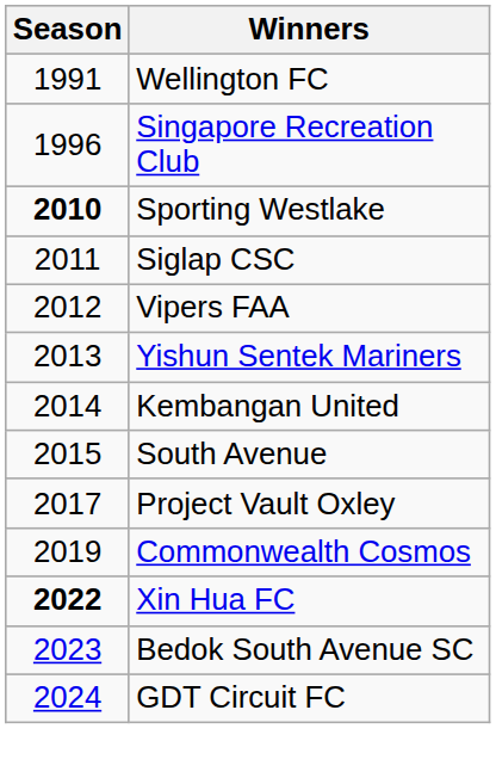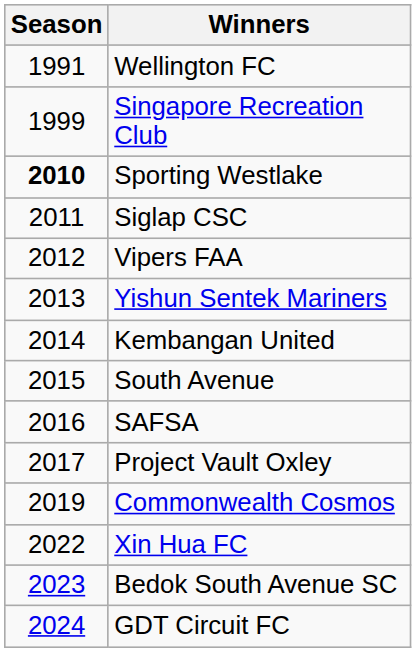 <table class="wikitable" style="text-align:center">
 <tr>
 <th width='25'>Season</th>
 <th width='180'>Winners</th>
 </tr>
 <tr>
 <td>1991</td>
 <td align='left'>Wellington FC</td>
 </tr>
 <tr>
-<td>1996</td>
+<td>1999</td>
 <td align='left'><a href='#'>Singapore Recreation Club</a></td>
 </tr>
 <tr>
 <td><strong>2010</strong></td>
 <td align='left'>Sporting Westlake</td>
 </tr>
 <tr>
 <td>2011</td>
 <td align='left'>Siglap CSC</td>
 </tr>
 <tr>
 <td>2012</td>
 <td align='left'>Vipers FAA</td>
 </tr>
 <tr>
 <td>2013</td>
 <td align='left'><a href='#'>Yishun Sentek Mariners</a></td>
 </tr>
 <tr>
 <td>2014</td>
 <td align='left'>Kembangan United</td>
 </tr>
 <tr>
 <td>2015</td>
 <td align='left'>South Avenue</td>
 </tr>
 <tr>
+<td>2016</td>
+<td align='left'>SAFSA</td>
+</tr>
+<tr>
 <td>2017</td>
 <td align= 'left'>Project Vault Oxley</td>
 </tr>
 <tr>
 <td>2019</td>
 <td align= 'left'><a href='#'>Commonwealth Cosmos</a></td>
 </tr>
 <tr>
-<td><strong>2022</strong></td>
+<td>2022</td>
 <td align= 'left'><a href='#'>Xin Hua FC</a></td>
 </tr>
 <tr>
 <td><a href='#'>2023</a></td>
 <td align= 'left'>Bedok South Avenue SC</td>
 </tr>
 <tr>
 <td><a href='#'>2024</a></td>
 <td align= 'left'>GDT Circuit FC</td>
 </tr>
 </table>
